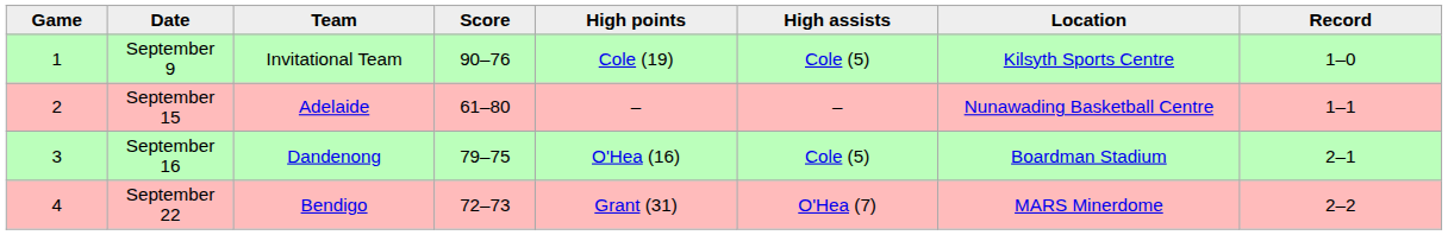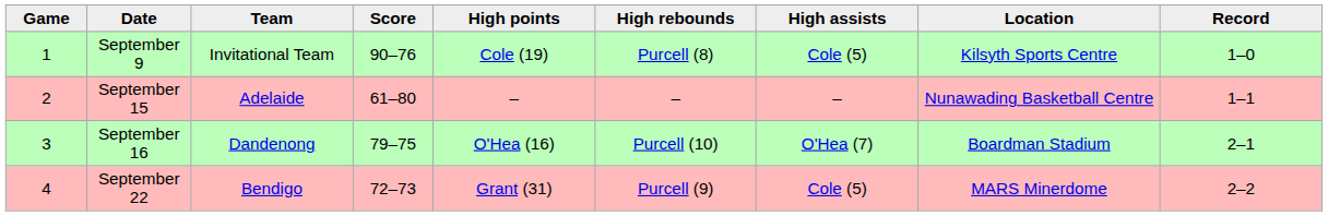 <table class="wikitable" style="font-size:90%; text-align: center; width: 90%; margin:1em auto;">
 <tr>
 <th style="background:#eee; width: 5%;">Game</th>
 <th style="background:#eee; width: 5%;">Date</th>
 <th style="background:#eee; width: 10%;">Team</th>
 <th style="background:#eee; width: 5%;">Score</th>
 <th style="background:#eee; width: 10%;">High points</th>
+<th style="background:#eee; width: 10%;">High rebounds</th>
 <th style="background:#eee; width: 10%;">High assists</th>
 <th style="background:#eee; width: 15%;">Location</th>
 <th style="background:#eee; width: 10%;">Record</th>
 </tr>
 <tr style= "background:#bfb;">
 <td>1</td>
 <td>September <br> 9</td>
 <td>Invitational Team</td>
 <td>90–76</td>
 <td><a href='#'>Cole</a> (19)</td>
+<td><a href='#'>Purcell</a> (8)</td>
 <td><a href='#'>Cole</a> (5)</td>
 <td><a href='#'>Kilsyth Sports Centre</a></td>
 <td>1–0</td>
 </tr>
 <tr style= "background:#fbb;">
 <td>2</td>
 <td>September <br> 15</td>
 <td><a href='#'>Adelaide</a></td>
 <td>61–80</td>
 <td>–</td>
 <td>–</td>
+<td>–</td>
 <td><a href='#'>Nunawading Basketball Centre</a></td>
 <td>1–1</td>
 </tr>
 <tr style= "background:#bfb;">
 <td>3</td>
 <td>September <br> 16</td>
 <td><a href='#'>Dandenong</a></td>
 <td>79–75</td>
 <td><a href='#'>O'Hea</a> (16)</td>
-<td><a href='#'>Cole</a> (5)</td>
+<td><a href='#'>Purcell</a> (10)</td>
+<td><a href='#'>O'Hea</a> (7)</td>
 <td><a href='#'>Boardman Stadium</a></td>
 <td>2–1</td>
 </tr>
 <tr style= "background:#fbb;">
 <td>4</td>
 <td>September <br> 22</td>
 <td><a href='#'>Bendigo</a></td>
 <td>72–73</td>
 <td><a href='#'>Grant</a> (31)</td>
-<td><a href='#'>O'Hea</a> (7)</td>
+<td><a href='#'>Purcell</a> (9)</td>
+<td><a href='#'>Cole</a> (5)</td>
 <td><a href='#'>MARS Minerdome</a></td>
 <td>2–2</td>
 </tr>
 </table>
